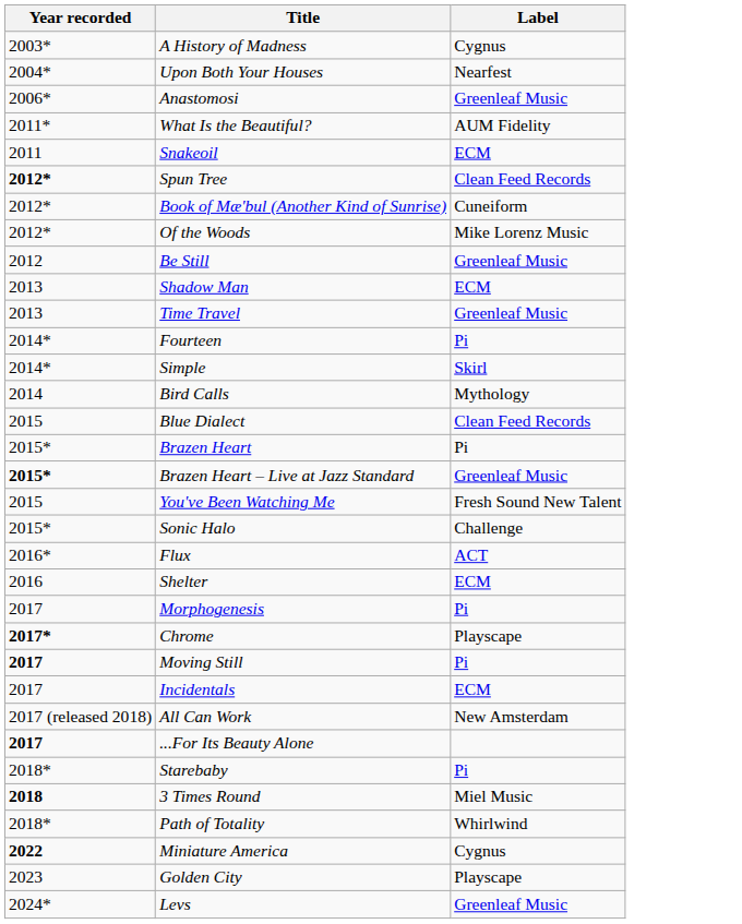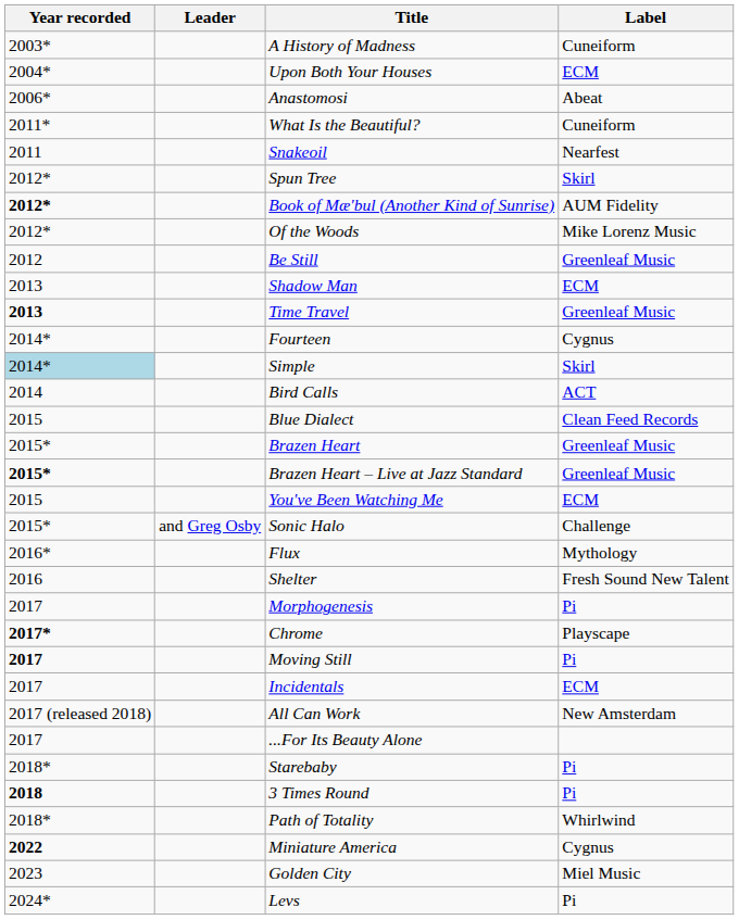 <table class="wikitable sortable">
 <tr>
 <th>Year recorded</th>
+<th>Leader</th>
 <th>Title</th>
 <th>Label</th>
 </tr>
 <tr>
 <td>2003*</td>
+<td></td>
 <td><em>A History of Madness</em></td>
-<td>Cygnus</td>
+<td>Cuneiform</td>
 </tr>
 <tr>
 <td>2004*</td>
+<td></td>
 <td><em>Upon Both Your Houses</em></td>
+<td><a href='#'>ECM</a></td>
+</tr>
+<tr>
+<td>2006*</td>
+<td></td>
+<td><em>Anastomosi</em></td>
+<td>Abeat</td>
+</tr>
+<tr>
+<td>2011*</td>
+<td></td>
+<td><em>What Is the Beautiful?</em></td>
+<td>Cuneiform</td>
+</tr>
+<tr>
+<td>2011</td>
+<td></td>
+<td><em><a href='#'>Snakeoil</a></em></td>
 <td>Nearfest</td>
 </tr>
 <tr>
-<td>2006*</td>
-<td><em>Anastomosi</em></td>
-<td><a href='#'>Greenleaf Music</a></td>
+<td>2012*</td>
+<td></td>
+<td><em>Spun Tree</em></td>
+<td><a href='#'>Skirl</a></td>
 </tr>
 <tr>
-<td>2011*</td>
-<td><em>What Is the Beautiful?</em></td>
+<td><strong>2012*</strong></td>
+<td></td>
+<td><em><a href='#'>Book of Mæ'bul (Another Kind of Sunrise)</a></em></td>
 <td>AUM Fidelity</td>
 </tr>
 <tr>
-<td>2011</td>
-<td><em><a href='#'>Snakeoil</a></em></td>
-<td><a href='#'>ECM</a></td>
-</tr>
-<tr>
-<td><strong>2012*</strong></td>
-<td><em>Spun Tree</em></td>
-<td><a href='#'>Clean Feed Records</a></td>
-</tr>
-<tr>
 <td>2012*</td>
-<td><em><a href='#'>Book of Mæ'bul (Another Kind of Sunrise)</a></em></td>
-<td>Cuneiform</td>
-</tr>
-<tr>
-<td>2012*</td>
+<td></td>
 <td><em>Of the Woods</em></td>
 <td>Mike Lorenz Music</td>
 </tr>
 <tr>
 <td>2012</td>
+<td></td>
 <td><em><a href='#'>Be Still</a></em></td>
 <td><a href='#'>Greenleaf Music</a></td>
 </tr>
 <tr>
 <td>2013</td>
+<td></td>
 <td><em><a href='#'>Shadow Man</a></em></td>
 <td><a href='#'>ECM</a></td>
 </tr>
 <tr>
-<td>2013</td>
+<td><strong>2013</strong></td>
+<td></td>
 <td><em><a href='#'>Time Travel</a></em></td>
 <td><a href='#'>Greenleaf Music</a></td>
 </tr>
 <tr>
 <td>2014*</td>
+<td></td>
 <td><em>Fourteen</em></td>
-<td><a href='#'>Pi</a></td>
+<td>Cygnus</td>
 </tr>
 <tr>
-<td>2014*</td>
+<td style="background: lightblue;">2014*</td>
+<td></td>
 <td><em>Simple</em></td>
 <td><a href='#'>Skirl</a></td>
 </tr>
 <tr>
 <td>2014</td>
+<td></td>
 <td><em>Bird Calls</em></td>
-<td>Mythology</td>
+<td><a href='#'>ACT</a></td>
 </tr>
 <tr>
 <td>2015</td>
+<td></td>
 <td><em>Blue Dialect</em></td>
 <td><a href='#'>Clean Feed Records</a></td>
 </tr>
 <tr>
 <td>2015*</td>
+<td></td>
 <td><em><a href='#'>Brazen Heart</a></em></td>
-<td>Pi</td>
+<td><a href='#'>Greenleaf Music</a></td>
 </tr>
 <tr>
 <td><strong>2015*</strong></td>
+<td></td>
 <td><em>Brazen Heart – Live at Jazz Standard</em></td>
 <td><a href='#'>Greenleaf Music</a></td>
 </tr>
 <tr>
 <td>2015</td>
+<td></td>
 <td><em><a href='#'>You've Been Watching Me</a></em></td>
-<td>Fresh Sound New Talent</td>
+<td><a href='#'>ECM</a></td>
 </tr>
 <tr>
 <td>2015*</td>
+<td> and <a href='#'>Greg Osby</a></td>
 <td><em>Sonic Halo</em></td>
 <td>Challenge</td>
 </tr>
 <tr>
 <td>2016*</td>
+<td></td>
 <td><em>Flux</em></td>
-<td><a href='#'>ACT</a></td>
+<td>Mythology</td>
 </tr>
 <tr>
 <td>2016</td>
+<td></td>
 <td><em>Shelter</em></td>
-<td><a href='#'>ECM</a></td>
+<td>Fresh Sound New Talent</td>
 </tr>
 <tr>
 <td>2017</td>
+<td></td>
 <td><em><a href='#'>Morphogenesis</a></em></td>
 <td><a href='#'>Pi</a></td>
 </tr>
 <tr>
 <td><strong>2017*</strong></td>
+<td></td>
 <td><em>Chrome</em></td>
 <td>Playscape</td>
 </tr>
 <tr>
 <td><strong>2017</strong></td>
+<td></td>
 <td><em>Moving Still</em></td>
 <td><a href='#'>Pi</a></td>
 </tr>
 <tr>
 <td>2017</td>
+<td></td>
 <td><em><a href='#'>Incidentals</a></em></td>
 <td><a href='#'>ECM</a></td>
 </tr>
 <tr>
 <td>2017 (released 2018)</td>
+<td></td>
 <td><em>All Can Work</em></td>
 <td>New Amsterdam</td>
 </tr>
 <tr>
-<td><strong>2017</strong></td>
+<td>2017</td>
+<td></td>
 <td><em>...For Its Beauty Alone</em></td>
 <td></td>
 </tr>
 <tr>
 <td>2018*</td>
+<td></td>
 <td><em>Starebaby</em></td>
 <td><a href='#'>Pi</a></td>
 </tr>
 <tr>
 <td><strong>2018</strong></td>
+<td></td>
 <td><em>3 Times Round</em></td>
-<td>Miel Music</td>
+<td><a href='#'>Pi</a></td>
 </tr>
 <tr>
 <td>2018*</td>
+<td></td>
 <td><em>Path of Totality</em></td>
 <td>Whirlwind</td>
 </tr>
 <tr>
 <td><strong>2022</strong></td>
+<td></td>
 <td><em>Miniature America</em></td>
 <td>Cygnus</td>
 </tr>
 <tr>
 <td>2023</td>
+<td></td>
 <td><em>Golden City</em></td>
-<td>Playscape</td>
+<td>Miel Music</td>
 </tr>
 <tr>
 <td>2024*</td>
+<td></td>
 <td><em>Levs</em></td>
-<td><a href='#'>Greenleaf Music</a></td>
+<td>Pi</td>
 </tr>
 </table>
